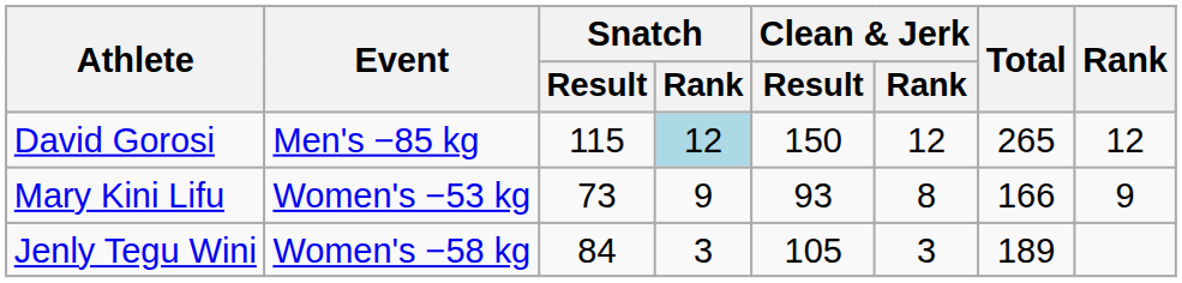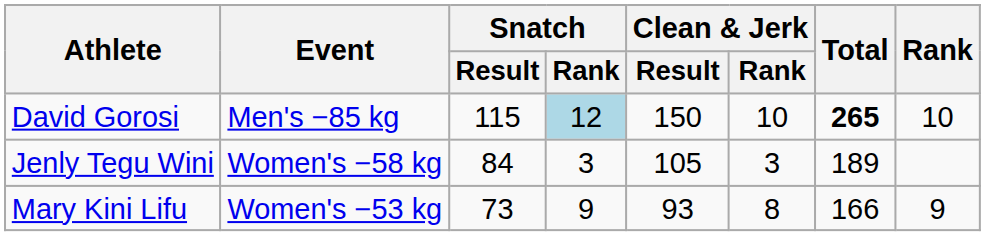 <table class="wikitable" style="font-size:90%">
 <tr>
 <th rowspan=2>Athlete</th>
 <th rowspan=2>Event</th>
 <th colspan="2">Snatch</th>
 <th colspan="2">Clean & Jerk</th>
 <th rowspan="2">Total</th>
 <th rowspan="2">Rank</th>
 </tr>
 <tr style="font-size:95%">
 <th>Result</th>
 <th>Rank</th>
 <th>Result</th>
 <th>Rank</th>
 </tr>
 <tr align=center>
 <td align=left><a href='#'>David Gorosi</a></td>
 <td align=left><a href='#'>Men's −85 kg</a></td>
 <td>115</td>
 <td style="background: lightblue;">12</td>
 <td>150</td>
-<td>12</td>
-<td>265</td>
-<td>12</td>
+<td>10</td>
+<td><strong>265</strong></td>
+<td>10</td>
+</tr>
+<tr align=center>
+<td align=left><a href='#'>Jenly Tegu Wini</a></td>
+<td align=left><a href='#'>Women's −58 kg</a></td>
+<td>84</td>
+<td>3</td>
+<td>105</td>
+<td>3</td>
+<td>189</td>
+<td></td>
 </tr>
 <tr align=center>
 <td align=left><a href='#'>Mary Kini Lifu</a></td>
 <td align=left><a href='#'>Women's −53 kg</a></td>
 <td>73</td>
 <td>9</td>
 <td>93</td>
 <td>8</td>
 <td>166</td>
 <td>9</td>
 </tr>
-<tr align=center>
-<td align=left><a href='#'>Jenly Tegu Wini</a></td>
-<td align=left><a href='#'>Women's −58 kg</a></td>
-<td>84</td>
-<td>3</td>
-<td>105</td>
-<td>3</td>
-<td>189</td>
-<td></td>
-</tr>
 </table>
